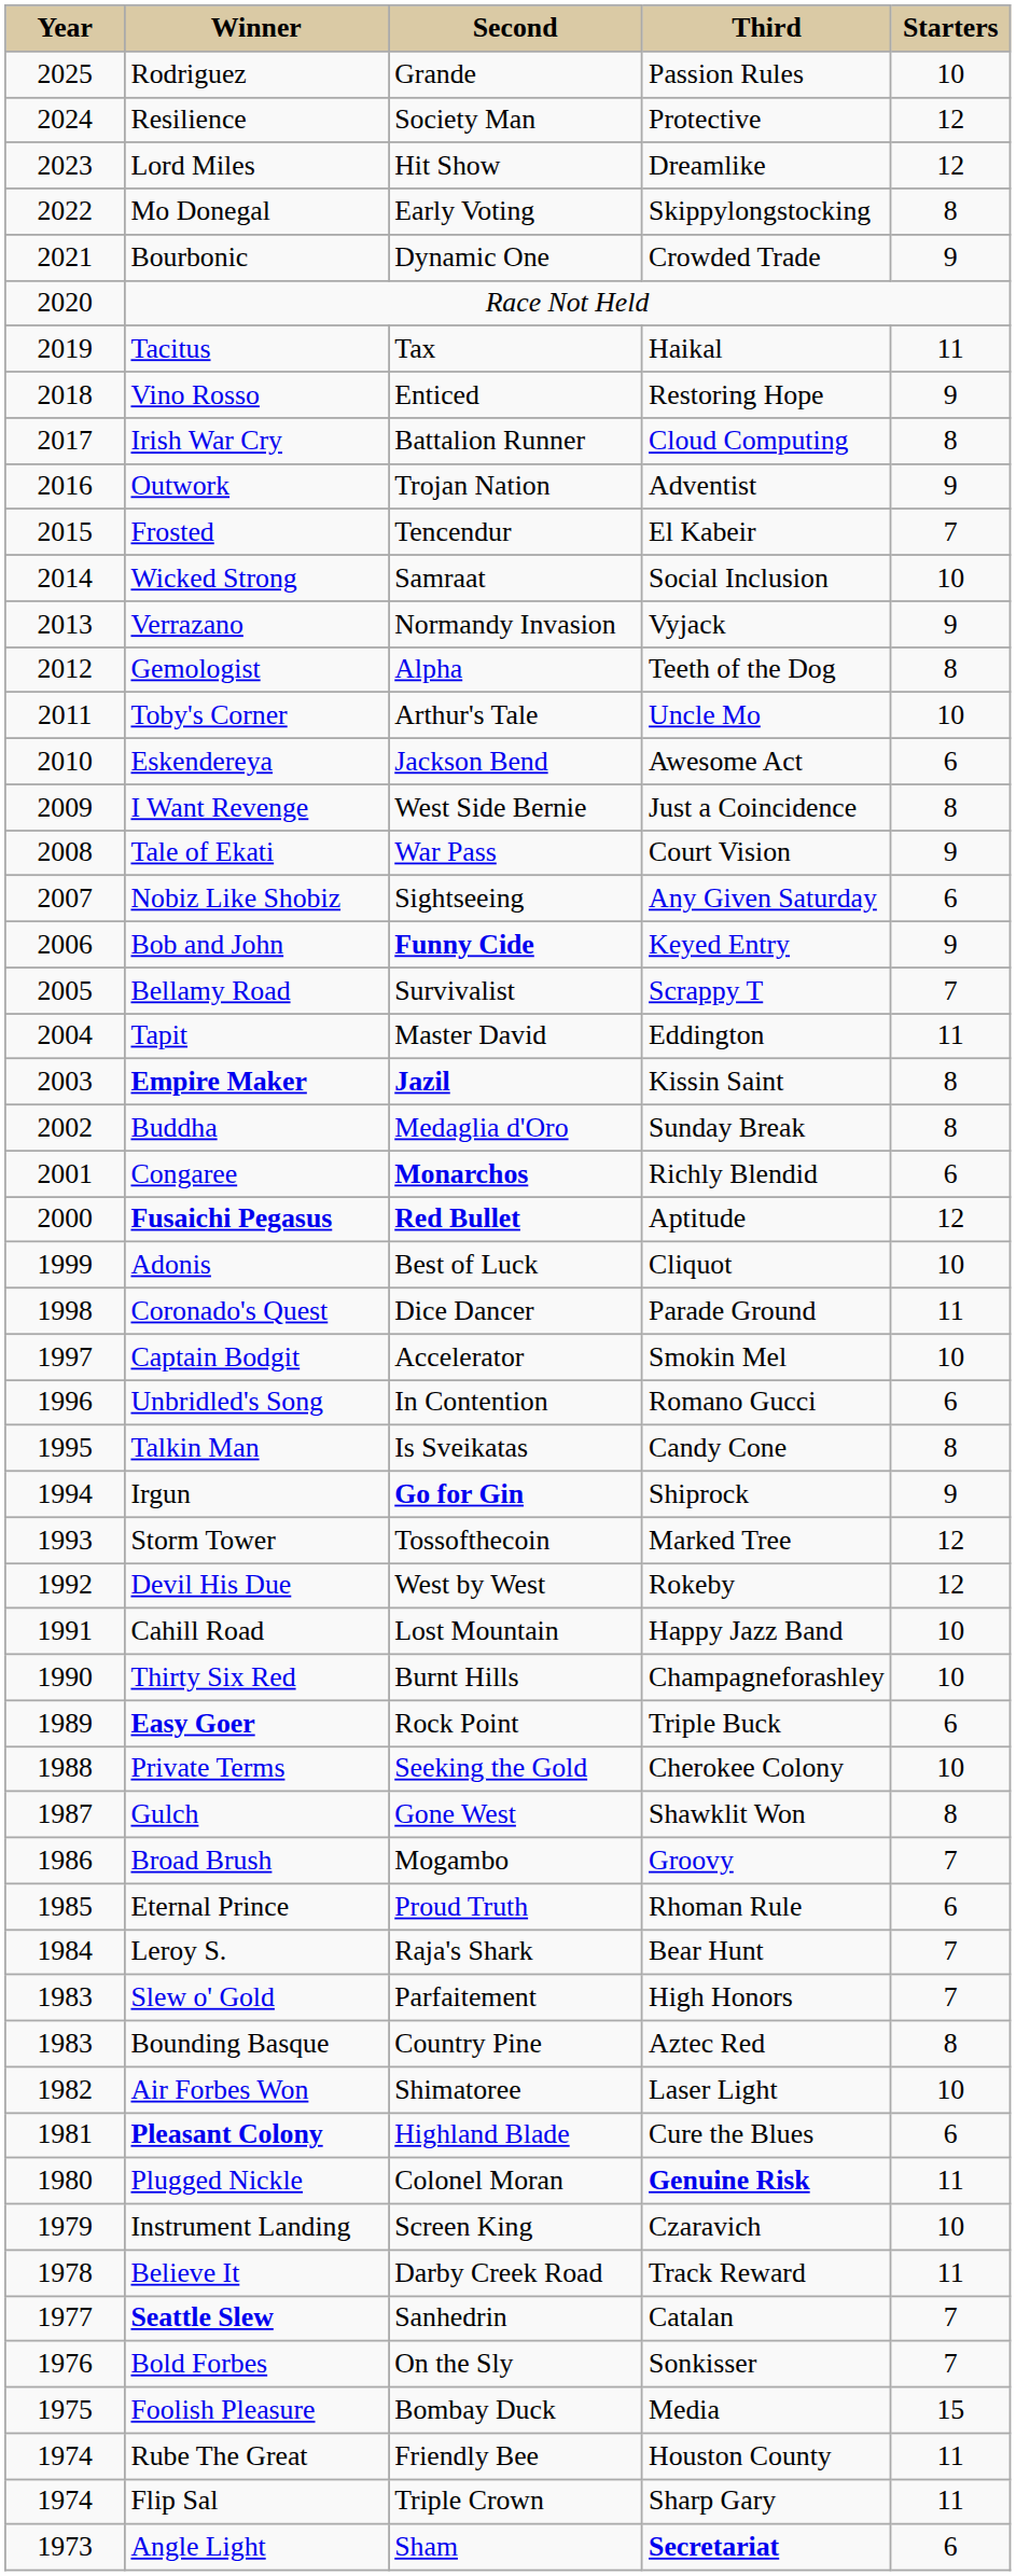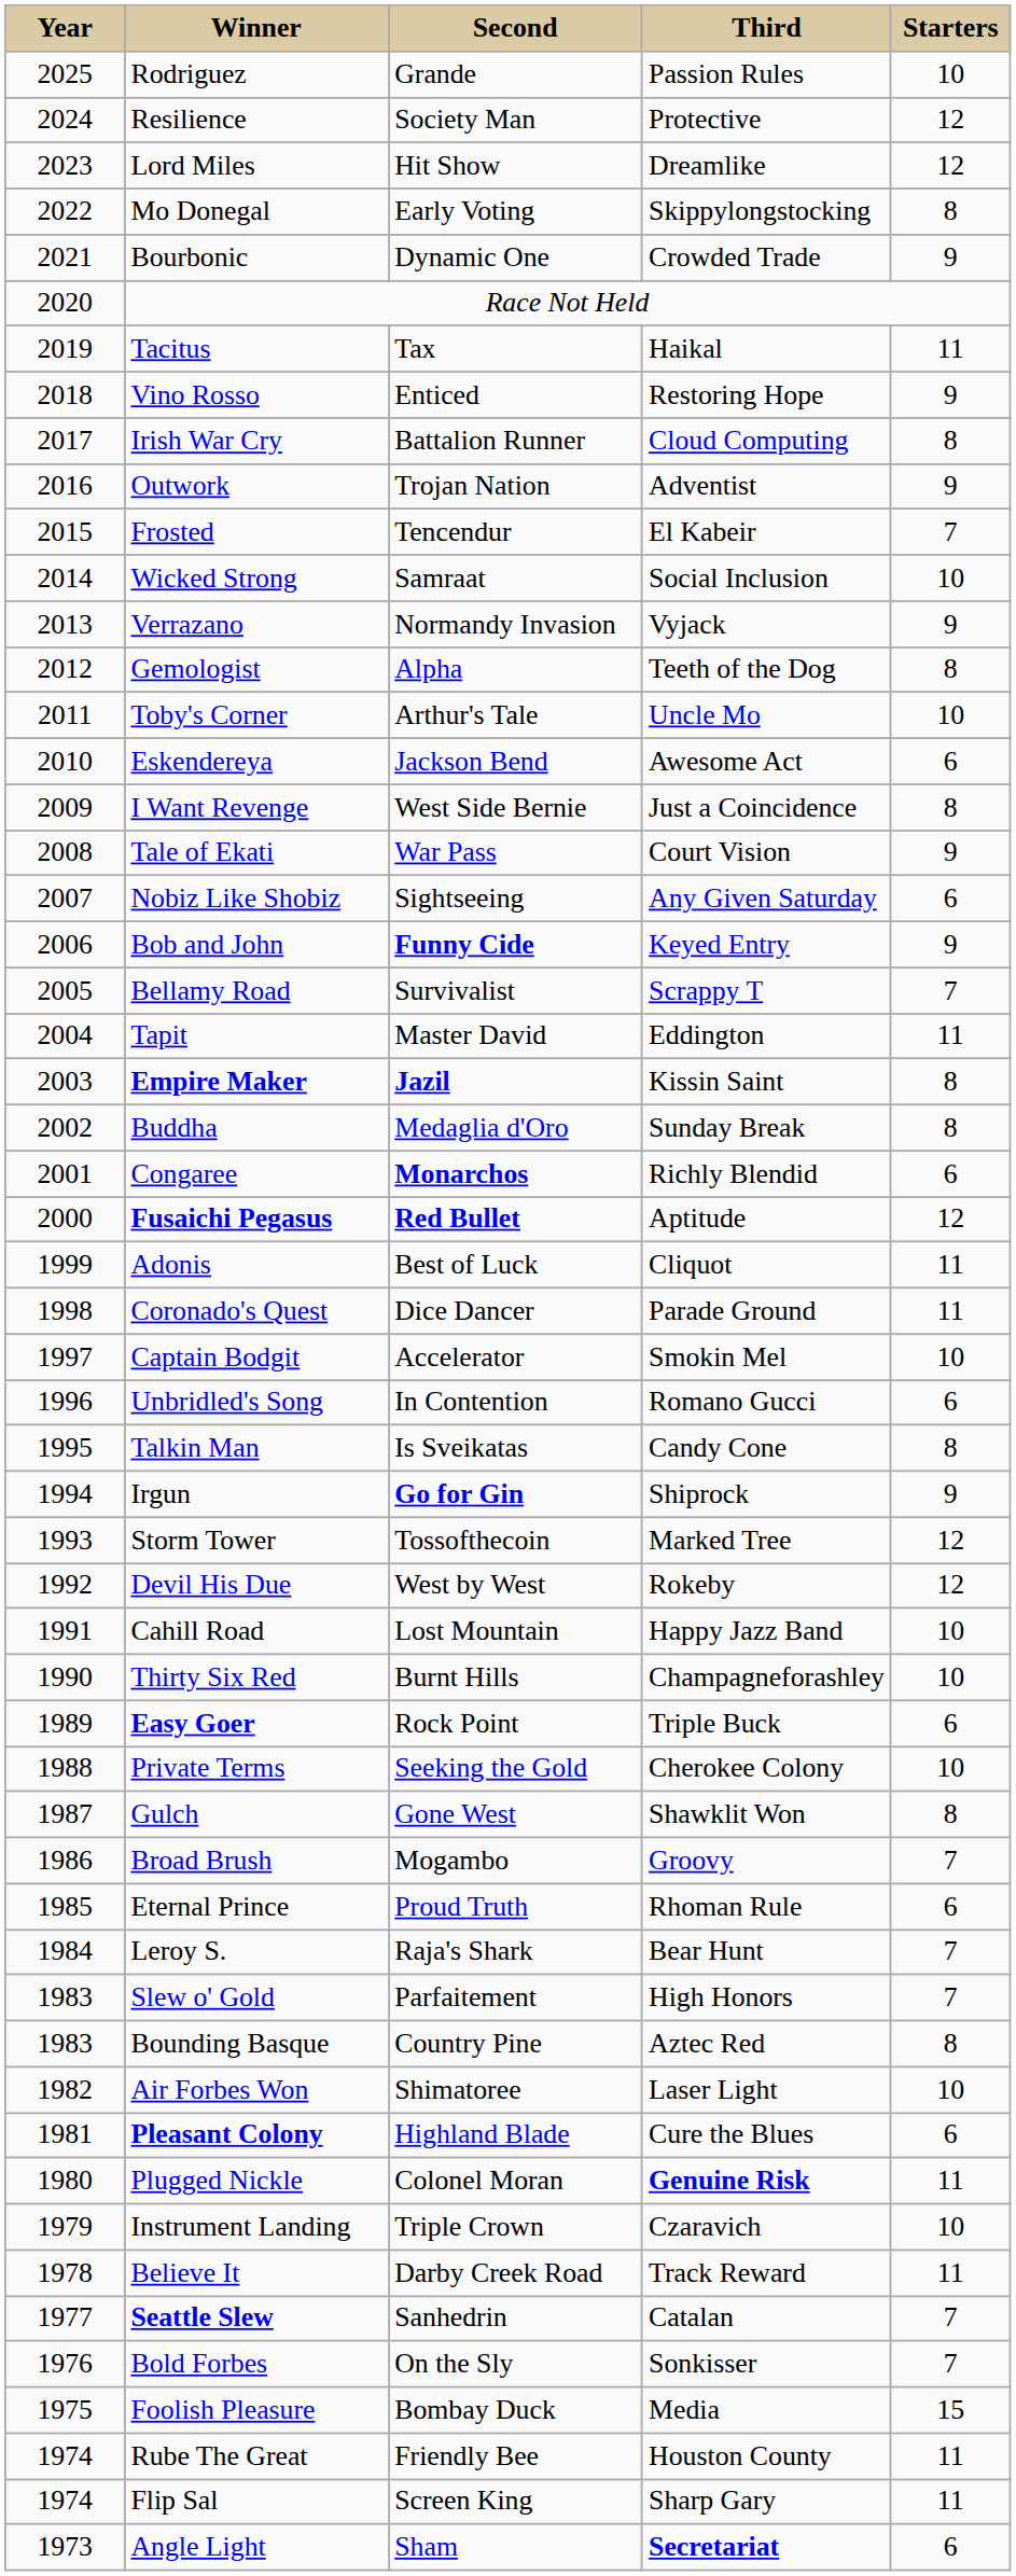 <table class = "wikitable sortable" | border="1" cellpadding="0" style="border-collapse: collapse; font-size:90%">
 <tr bgcolor="#DACAA5" align="center">
 <td width="55px"><strong>Year</strong> <br></td>
 <td width="130px"><strong>Winner</strong> <br></td>
 <td width="125px"><strong>Second</strong> <br></td>
 <td width="120px"><strong>Third</strong> <br></td>
 <td width="55px"><strong>Starters</strong></td>
 </tr>
 <tr>
 <td align="center">2025</td>
 <td>Rodriguez</td>
 <td>Grande</td>
 <td>Passion Rules</td>
 <td align="center">10</td>
 </tr>
 <tr>
 <td align="center">2024</td>
 <td>Resilience</td>
 <td>Society Man</td>
 <td>Protective</td>
 <td align="center">12</td>
 </tr>
 <tr>
 <td align="center">2023</td>
 <td>Lord Miles</td>
 <td>Hit Show</td>
 <td>Dreamlike</td>
 <td align="center">12</td>
 </tr>
 <tr>
 <td align=center>2022</td>
 <td>Mo Donegal</td>
 <td>Early Voting</td>
 <td>Skippylongstocking</td>
 <td align=center>8</td>
 </tr>
 <tr>
 <td align=center>2021</td>
 <td>Bourbonic</td>
 <td>Dynamic One</td>
 <td>Crowded Trade</td>
 <td align=center>9</td>
 </tr>
 <tr>
 <td align=center>2020</td>
 <td align=center colspan="4"><em>Race Not Held</em></td>
 </tr>
 <tr>
 <td align=center>2019</td>
 <td><a href='#'>Tacitus</a></td>
 <td>Tax</td>
 <td>Haikal</td>
 <td align=center>11</td>
 </tr>
 <tr>
 <td align=center>2018</td>
 <td><a href='#'>Vino Rosso</a></td>
 <td>Enticed</td>
 <td>Restoring Hope</td>
 <td align=center>9</td>
 </tr>
 <tr>
 <td align=center>2017</td>
 <td><a href='#'>Irish War Cry</a></td>
 <td>Battalion Runner</td>
 <td><a href='#'>Cloud Computing</a></td>
 <td align=center>8</td>
 </tr>
 <tr>
 <td align=center>2016</td>
 <td><a href='#'>Outwork</a></td>
 <td>Trojan Nation</td>
 <td>Adventist</td>
 <td align=center>9</td>
 </tr>
 <tr>
 <td align=center>2015</td>
 <td><a href='#'>Frosted</a></td>
 <td>Tencendur</td>
 <td>El Kabeir</td>
 <td align=center>7</td>
 </tr>
 <tr>
 <td align=center>2014</td>
 <td><a href='#'>Wicked Strong</a></td>
 <td>Samraat</td>
 <td>Social Inclusion</td>
 <td align=center>10</td>
 </tr>
 <tr>
 <td align=center>2013</td>
 <td><a href='#'>Verrazano</a></td>
 <td>Normandy Invasion</td>
 <td>Vyjack</td>
 <td align=center>9</td>
 </tr>
 <tr>
 <td align=center>2012</td>
 <td><a href='#'>Gemologist</a></td>
 <td><a href='#'>Alpha</a></td>
 <td>Teeth of the Dog</td>
 <td align=center>8</td>
 </tr>
 <tr>
 <td align=center>2011</td>
 <td><a href='#'>Toby's Corner</a></td>
 <td>Arthur's Tale</td>
 <td><a href='#'>Uncle Mo</a></td>
 <td align=center>10</td>
 </tr>
 <tr>
 <td align=center>2010</td>
 <td><a href='#'>Eskendereya</a></td>
 <td><a href='#'>Jackson Bend</a></td>
 <td>Awesome Act</td>
 <td align=center>6</td>
 </tr>
 <tr>
 <td align=center>2009</td>
 <td><a href='#'>I Want Revenge</a></td>
 <td>West Side Bernie</td>
 <td>Just a Coincidence</td>
 <td align=center>8</td>
 </tr>
 <tr>
 <td align=center>2008</td>
 <td><a href='#'>Tale of Ekati</a></td>
 <td><a href='#'>War Pass</a></td>
 <td>Court Vision</td>
 <td align=center>9</td>
 </tr>
 <tr>
 <td align=center>2007</td>
 <td><a href='#'>Nobiz Like Shobiz</a></td>
 <td>Sightseeing</td>
 <td><a href='#'>Any Given Saturday</a></td>
 <td align=center>6</td>
 </tr>
 <tr>
 <td align=center>2006</td>
 <td><a href='#'>Bob and John</a></td>
 <td><strong><a href='#'>Funny Cide</a></strong></td>
 <td><a href='#'>Keyed Entry</a></td>
 <td align=center>9</td>
 </tr>
 <tr>
 <td align=center>2005</td>
 <td><a href='#'>Bellamy Road</a></td>
 <td>Survivalist</td>
 <td><a href='#'>Scrappy T</a></td>
 <td align=center>7</td>
 </tr>
 <tr>
 <td align=center>2004</td>
 <td><a href='#'>Tapit</a></td>
 <td>Master David</td>
 <td>Eddington</td>
 <td align=center>11</td>
 </tr>
 <tr>
 <td align=center>2003</td>
 <td><strong><a href='#'>Empire Maker</a></strong></td>
 <td><strong><a href='#'>Jazil</a></strong></td>
 <td>Kissin Saint</td>
 <td align=center>8</td>
 </tr>
 <tr>
 <td align=center>2002</td>
 <td><a href='#'>Buddha</a></td>
 <td><a href='#'>Medaglia d'Oro</a></td>
 <td>Sunday Break</td>
 <td align=center>8</td>
 </tr>
 <tr>
 <td align=center>2001</td>
 <td><a href='#'>Congaree</a></td>
 <td><strong><a href='#'>Monarchos</a></strong></td>
 <td>Richly Blendid</td>
 <td align=center>6</td>
 </tr>
 <tr>
 <td align=center>2000</td>
 <td><strong><a href='#'>Fusaichi Pegasus</a></strong></td>
 <td><strong><a href='#'>Red Bullet</a></strong></td>
 <td>Aptitude</td>
 <td align=center>12</td>
 </tr>
 <tr>
 <td align=center>1999</td>
 <td><a href='#'>Adonis</a></td>
 <td>Best of Luck</td>
 <td>Cliquot</td>
-<td align=center>10</td>
+<td align=center>11</td>
 </tr>
 <tr>
 <td align=center>1998</td>
 <td><a href='#'>Coronado's Quest</a></td>
 <td>Dice Dancer</td>
 <td>Parade Ground</td>
 <td align=center>11</td>
 </tr>
 <tr>
 <td align=center>1997</td>
 <td><a href='#'>Captain Bodgit</a></td>
 <td>Accelerator</td>
 <td>Smokin Mel</td>
 <td align=center>10</td>
 </tr>
 <tr>
 <td align=center>1996</td>
 <td><a href='#'>Unbridled's Song</a></td>
 <td>In Contention</td>
 <td>Romano Gucci</td>
 <td align=center>6</td>
 </tr>
 <tr>
 <td align=center>1995</td>
 <td><a href='#'>Talkin Man</a></td>
 <td>Is Sveikatas</td>
 <td>Candy Cone</td>
 <td align=center>8</td>
 </tr>
 <tr>
 <td align=center>1994</td>
 <td>Irgun</td>
 <td><strong><a href='#'>Go for Gin</a></strong></td>
 <td>Shiprock</td>
 <td align=center>9</td>
 </tr>
 <tr>
 <td align=center>1993</td>
 <td>Storm Tower</td>
 <td>Tossofthecoin</td>
 <td>Marked Tree</td>
 <td align=center>12</td>
 </tr>
 <tr>
 <td align=center>1992</td>
 <td><a href='#'>Devil His Due</a></td>
 <td>West by West</td>
 <td>Rokeby</td>
 <td align=center>12</td>
 </tr>
 <tr>
 <td align=center>1991</td>
 <td>Cahill Road</td>
 <td>Lost Mountain</td>
 <td>Happy Jazz Band</td>
 <td align=center>10</td>
 </tr>
 <tr>
 <td align=center>1990</td>
 <td><a href='#'>Thirty Six Red</a></td>
 <td>Burnt Hills</td>
 <td>Champagneforashley</td>
 <td align=center>10</td>
 </tr>
 <tr>
 <td align=center>1989</td>
 <td><strong><a href='#'>Easy Goer</a></strong></td>
 <td>Rock Point</td>
 <td>Triple Buck</td>
 <td align=center>6</td>
 </tr>
 <tr>
 <td align=center>1988</td>
 <td><a href='#'>Private Terms</a></td>
 <td><a href='#'>Seeking the Gold</a></td>
 <td>Cherokee Colony</td>
 <td align=center>10</td>
 </tr>
 <tr>
 <td align=center>1987</td>
 <td><a href='#'>Gulch</a></td>
 <td><a href='#'>Gone West</a></td>
 <td>Shawklit Won</td>
 <td align=center>8</td>
 </tr>
 <tr>
 <td align=center>1986</td>
 <td><a href='#'>Broad Brush</a></td>
 <td>Mogambo</td>
 <td><a href='#'>Groovy</a></td>
 <td align=center>7</td>
 </tr>
 <tr>
 <td align=center>1985</td>
 <td>Eternal Prince</td>
 <td><a href='#'>Proud Truth</a></td>
 <td>Rhoman Rule</td>
 <td align=center>6</td>
 </tr>
 <tr>
 <td align=center>1984</td>
 <td>Leroy S.</td>
 <td>Raja's Shark</td>
 <td>Bear Hunt</td>
 <td align=center>7</td>
 </tr>
 <tr>
 <td align=center>1983</td>
 <td><a href='#'>Slew o' Gold</a></td>
 <td>Parfaitement</td>
 <td>High Honors</td>
 <td align=center>7</td>
 </tr>
 <tr>
 <td align=center>1983</td>
 <td>Bounding Basque</td>
 <td>Country Pine</td>
 <td>Aztec Red</td>
 <td align=center>8</td>
 </tr>
 <tr>
 <td align=center>1982</td>
 <td><a href='#'>Air Forbes Won</a></td>
 <td>Shimatoree</td>
 <td>Laser Light</td>
 <td align=center>10</td>
 </tr>
 <tr>
 <td align=center>1981</td>
 <td><strong><a href='#'>Pleasant Colony</a></strong></td>
 <td><a href='#'>Highland Blade</a></td>
 <td>Cure the Blues</td>
 <td align=center>6</td>
 </tr>
 <tr>
 <td align=center>1980</td>
 <td><a href='#'>Plugged Nickle</a></td>
 <td>Colonel Moran</td>
 <td><strong><a href='#'>Genuine Risk</a></strong></td>
 <td align=center>11</td>
 </tr>
 <tr>
 <td align=center>1979</td>
 <td>Instrument Landing</td>
-<td>Screen King</td>
+<td>Triple Crown</td>
 <td>Czaravich</td>
 <td align=center>10</td>
 </tr>
 <tr>
 <td align=center>1978</td>
 <td><a href='#'>Believe It</a></td>
 <td>Darby Creek Road</td>
 <td>Track Reward</td>
 <td align=center>11</td>
 </tr>
 <tr>
 <td align=center>1977</td>
 <td><strong><a href='#'>Seattle Slew</a></strong></td>
 <td>Sanhedrin</td>
 <td>Catalan</td>
 <td align=center>7</td>
 </tr>
 <tr>
 <td align=center>1976</td>
 <td><a href='#'>Bold Forbes</a></td>
 <td>On the Sly</td>
 <td>Sonkisser</td>
 <td align=center>7</td>
 </tr>
 <tr>
 <td align=center>1975</td>
 <td><a href='#'>Foolish Pleasure</a></td>
 <td>Bombay Duck</td>
 <td>Media</td>
 <td align=center>15</td>
 </tr>
 <tr>
 <td align=center>1974</td>
 <td>Rube The Great</td>
 <td>Friendly Bee</td>
 <td>Houston County</td>
 <td align=center>11</td>
 </tr>
 <tr>
 <td align=center>1974</td>
 <td>Flip Sal</td>
-<td>Triple Crown</td>
+<td>Screen King</td>
 <td>Sharp Gary</td>
 <td align=center>11</td>
 </tr>
 <tr>
 <td align=center>1973</td>
 <td><a href='#'>Angle Light</a></td>
 <td><a href='#'>Sham</a></td>
 <td><strong><a href='#'>Secretariat</a></strong></td>
 <td align=center>6</td>
 </tr>
 </table>
